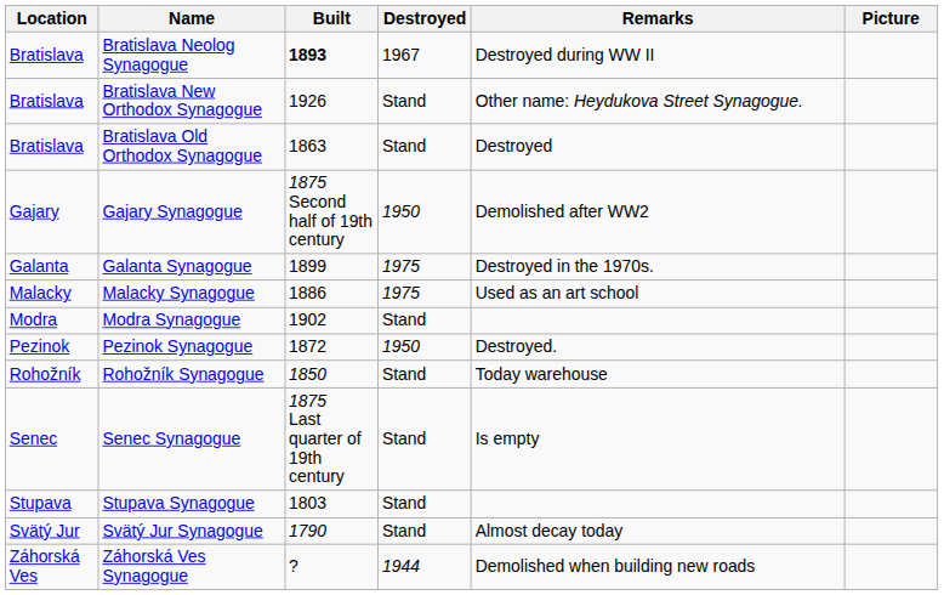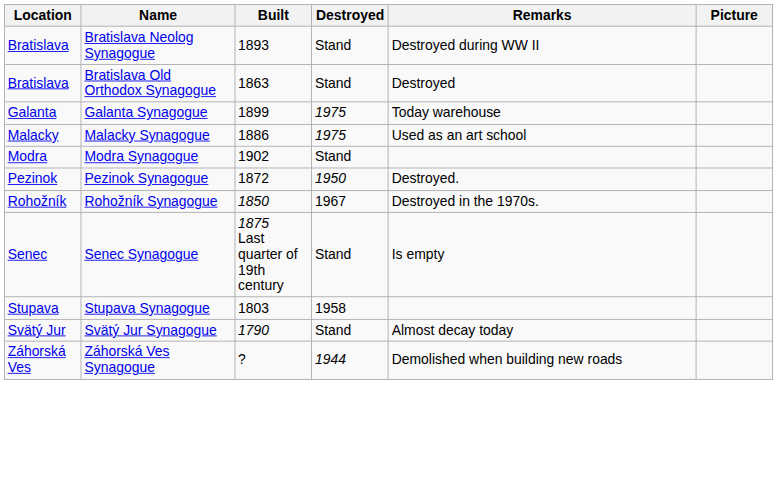 <table class="wikitable sortable" width="100%">
 <tr>
 <th width="10%">Location</th>
 <th width="20%">Name</th>
 <th width="10%">Built</th>
 <th width="10%">Destroyed</th>
 <th width="40%" class="unsortable">Remarks</th>
 <th width="10%" class="unsortable">Picture</th>
 </tr>
 <tr>
 <td><a href='#'>Bratislava</a></td>
 <td><a href='#'>Bratislava Neolog Synagogue</a></td>
-<td><strong>1893</strong></td>
-<td>1967</td>
+<td>1893</td>
+<td>Stand</td>
 <td>Destroyed during WW II</td>
-<td></td>
-</tr>
-<tr>
-<td><a href='#'>Bratislava</a></td>
-<td><a href='#'>Bratislava New Orthodox Synagogue</a></td>
-<td>1926</td>
-<td>Stand</td>
-<td>Other name: <em>Heydukova Street Synagogue.</em></td>
 <td></td>
 </tr>
 <tr>
 <td><a href='#'>Bratislava</a></td>
 <td><a href='#'>Bratislava Old Orthodox Synagogue</a></td>
 <td>1863</td>
 <td>Stand</td>
 <td>Destroyed</td>
 <td></td>
 </tr>
 <tr>
-<td><a href='#'>Gajary</a></td>
-<td><a href='#'>Gajary Synagogue</a></td>
-<td><em>1875</em><br>Second half of 19th century</td>
-<td><em>1950</em></td>
-<td>Demolished after WW2</td>
-<td></td>
-</tr>
-<tr>
 <td><a href='#'>Galanta</a></td>
 <td><a href='#'>Galanta Synagogue</a></td>
 <td>1899</td>
 <td><em>1975</em></td>
-<td>Destroyed in the 1970s.</td>
+<td>Today warehouse</td>
 <td></td>
 </tr>
 <tr>
 <td><a href='#'>Malacky</a></td>
 <td><a href='#'>Malacky Synagogue</a></td>
 <td>1886</td>
 <td><em>1975</em></td>
 <td>Used as an art school</td>
 <td></td>
 </tr>
 <tr>
 <td><a href='#'>Modra</a></td>
 <td><a href='#'>Modra Synagogue</a></td>
 <td>1902</td>
 <td>Stand</td>
 <td></td>
 <td></td>
 </tr>
 <tr>
 <td><a href='#'>Pezinok</a></td>
 <td><a href='#'>Pezinok Synagogue</a></td>
 <td>1872</td>
 <td><em>1950</em></td>
 <td>Destroyed.</td>
 <td></td>
 </tr>
 <tr>
 <td><a href='#'>Rohožník</a></td>
 <td><a href='#'>Rohožník Synagogue</a></td>
 <td><em>1850</em></td>
-<td>Stand</td>
-<td>Today warehouse</td>
+<td>1967</td>
+<td>Destroyed in the 1970s.</td>
 <td></td>
 </tr>
 <tr>
 <td><a href='#'>Senec</a></td>
 <td><a href='#'>Senec Synagogue</a></td>
 <td><em>1875</em><br>Last quarter of 19th century</td>
 <td>Stand</td>
 <td>Is empty</td>
 <td></td>
 </tr>
 <tr>
 <td><a href='#'>Stupava</a></td>
 <td><a href='#'>Stupava Synagogue</a></td>
 <td>1803</td>
-<td>Stand</td>
+<td>1958</td>
 <td></td>
 <td></td>
 </tr>
 <tr>
 <td><a href='#'>Svätý Jur</a></td>
 <td><a href='#'>Svätý Jur Synagogue</a></td>
 <td><em>1790</em></td>
 <td>Stand</td>
 <td>Almost decay today</td>
 <td></td>
 </tr>
 <tr>
 <td><a href='#'>Záhorská Ves</a></td>
 <td><a href='#'>Záhorská Ves Synagogue</a></td>
 <td>?</td>
 <td><em>1944</em></td>
 <td>Demolished when building new roads</td>
 <td></td>
 </tr>
 </table>
